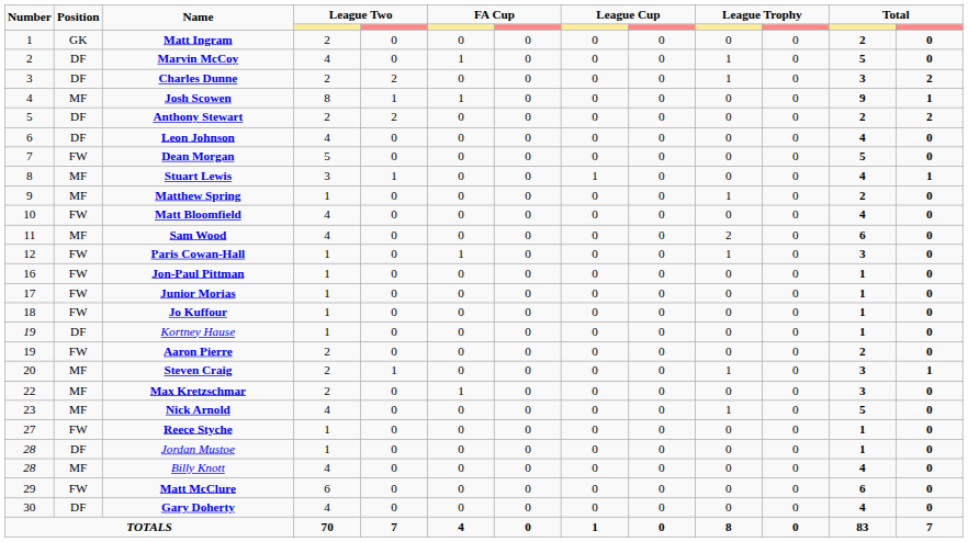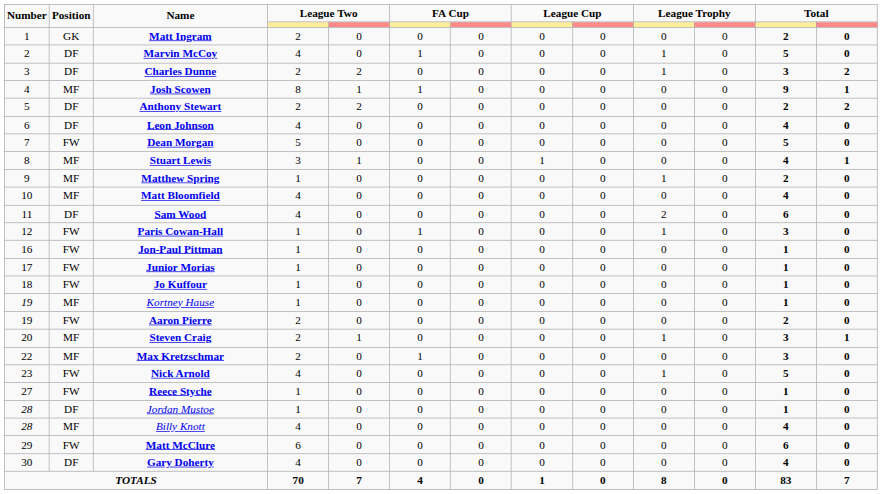 <table class="wikitable" style="text-align:center;">
 <tr style="text-align:center;">
 <td rowspan="2"  style="width:5%; "><strong>Number</strong></td>
 <td rowspan="2"  style="width:5%; "><strong>Position</strong></td>
 <td rowspan="2"  style="width:20%; "><strong>Name</strong></td>
 <td colspan="2"><strong>League Two</strong></td>
 <td colspan="2"><strong>FA Cup</strong></td>
 <td colspan="2"><strong>League Cup</strong></td>
 <td colspan="2"><strong>League Trophy</strong></td>
 <td colspan="2"><strong>Total</strong></td>
 </tr>
 <tr>
 <th style="width:60px; background:#fe9;"></th>
 <th style="width:60px; background:#ff8888;"></th>
 <th style="width:60px; background:#fe9;"></th>
 <th style="width:60px; background:#ff8888;"></th>
 <th style="width:60px; background:#fe9;"></th>
 <th style="width:60px; background:#ff8888;"></th>
 <th style="width:60px; background:#fe9;"></th>
 <th style="width:60px; background:#ff8888;"></th>
 <th style="width:60px; background:#fe9;"></th>
 <th style="width:60px; background:#ff8888;"></th>
 </tr>
 <tr>
 <td>1</td>
 <td>GK</td>
 <td><strong><a href='#'>Matt Ingram</a></strong></td>
 <td>2</td>
 <td>0</td>
 <td>0</td>
 <td>0</td>
 <td>0</td>
 <td>0</td>
 <td>0</td>
 <td>0</td>
 <td><strong>2</strong></td>
 <td><strong>0</strong></td>
 </tr>
 <tr>
 <td>2</td>
 <td>DF</td>
 <td><strong><a href='#'>Marvin McCoy</a></strong></td>
 <td>4</td>
 <td>0</td>
 <td>1</td>
 <td>0</td>
 <td>0</td>
 <td>0</td>
 <td>1</td>
 <td>0</td>
 <td><strong>5</strong></td>
 <td><strong>0</strong></td>
 </tr>
 <tr>
 <td>3</td>
 <td>DF</td>
 <td><strong><a href='#'>Charles Dunne</a></strong></td>
 <td>2</td>
 <td>2</td>
 <td>0</td>
 <td>0</td>
 <td>0</td>
 <td>0</td>
 <td>1</td>
 <td>0</td>
 <td><strong>3</strong></td>
 <td><strong>2</strong></td>
 </tr>
 <tr>
 <td>4</td>
 <td>MF</td>
 <td><strong><a href='#'>Josh Scowen</a></strong></td>
 <td>8</td>
 <td>1</td>
 <td>1</td>
 <td>0</td>
 <td>0</td>
 <td>0</td>
 <td>0</td>
 <td>0</td>
 <td><strong>9</strong></td>
 <td><strong>1</strong></td>
 </tr>
 <tr>
 <td>5</td>
 <td>DF</td>
 <td><strong><a href='#'>Anthony Stewart</a></strong></td>
 <td>2</td>
 <td>2</td>
 <td>0</td>
 <td>0</td>
 <td>0</td>
 <td>0</td>
 <td>0</td>
 <td>0</td>
 <td><strong>2</strong></td>
 <td><strong>2</strong></td>
 </tr>
 <tr>
 <td>6</td>
 <td>DF</td>
 <td><strong><a href='#'>Leon Johnson</a></strong></td>
 <td>4</td>
 <td>0</td>
 <td>0</td>
 <td>0</td>
 <td>0</td>
 <td>0</td>
 <td>0</td>
 <td>0</td>
 <td><strong>4</strong></td>
 <td><strong>0</strong></td>
 </tr>
 <tr>
 <td>7</td>
 <td>FW</td>
 <td><strong><a href='#'>Dean Morgan</a></strong></td>
 <td>5</td>
 <td>0</td>
 <td>0</td>
 <td>0</td>
 <td>0</td>
 <td>0</td>
 <td>0</td>
 <td>0</td>
 <td><strong>5</strong></td>
 <td><strong>0</strong></td>
 </tr>
 <tr>
 <td>8</td>
 <td>MF</td>
 <td><strong><a href='#'>Stuart Lewis</a></strong></td>
 <td>3</td>
 <td>1</td>
 <td>0</td>
 <td>0</td>
 <td>1</td>
 <td>0</td>
 <td>0</td>
 <td>0</td>
 <td><strong>4</strong></td>
 <td><strong>1</strong></td>
 </tr>
 <tr>
 <td>9</td>
 <td>MF</td>
 <td><strong><a href='#'>Matthew Spring</a></strong></td>
 <td>1</td>
 <td>0</td>
 <td>0</td>
 <td>0</td>
 <td>0</td>
 <td>0</td>
 <td>1</td>
 <td>0</td>
 <td><strong>2</strong></td>
 <td><strong>0</strong></td>
 </tr>
 <tr>
 <td>10</td>
-<td>FW</td>
+<td>MF</td>
 <td><strong><a href='#'>Matt Bloomfield</a></strong></td>
 <td>4</td>
 <td>0</td>
 <td>0</td>
 <td>0</td>
 <td>0</td>
 <td>0</td>
 <td>0</td>
 <td>0</td>
 <td><strong>4</strong></td>
 <td><strong>0</strong></td>
 </tr>
 <tr>
 <td>11</td>
-<td>MF</td>
+<td>DF</td>
 <td><strong><a href='#'>Sam Wood</a></strong></td>
 <td>4</td>
 <td>0</td>
 <td>0</td>
 <td>0</td>
 <td>0</td>
 <td>0</td>
 <td>2</td>
 <td>0</td>
 <td><strong>6</strong></td>
 <td><strong>0</strong></td>
 </tr>
 <tr>
 <td>12</td>
 <td>FW</td>
 <td><strong><a href='#'>Paris Cowan-Hall</a></strong></td>
 <td>1</td>
 <td>0</td>
 <td>1</td>
 <td>0</td>
 <td>0</td>
 <td>0</td>
 <td>1</td>
 <td>0</td>
 <td><strong>3</strong></td>
 <td><strong>0</strong></td>
 </tr>
 <tr>
 <td>16</td>
 <td>FW</td>
 <td><strong><a href='#'>Jon-Paul Pittman</a></strong></td>
 <td>1</td>
 <td>0</td>
 <td>0</td>
 <td>0</td>
 <td>0</td>
 <td>0</td>
 <td>0</td>
 <td>0</td>
 <td><strong>1</strong></td>
 <td><strong>0</strong></td>
 </tr>
 <tr>
 <td>17</td>
 <td>FW</td>
 <td><strong><a href='#'>Junior Morias</a></strong></td>
 <td>1</td>
 <td>0</td>
 <td>0</td>
 <td>0</td>
 <td>0</td>
 <td>0</td>
 <td>0</td>
 <td>0</td>
 <td><strong>1</strong></td>
 <td><strong>0</strong></td>
 </tr>
 <tr>
 <td>18</td>
 <td>FW</td>
 <td><strong><a href='#'>Jo Kuffour</a></strong></td>
 <td>1</td>
 <td>0</td>
 <td>0</td>
 <td>0</td>
 <td>0</td>
 <td>0</td>
 <td>0</td>
 <td>0</td>
 <td><strong>1</strong></td>
 <td><strong>0</strong></td>
 </tr>
 <tr>
 <td><em>19</em></td>
-<td>DF</td>
+<td>MF</td>
 <td><em><a href='#'>Kortney Hause</a></em></td>
 <td>1</td>
 <td>0</td>
 <td>0</td>
 <td>0</td>
 <td>0</td>
 <td>0</td>
 <td>0</td>
 <td>0</td>
 <td><strong>1</strong></td>
 <td><strong>0</strong></td>
 </tr>
 <tr>
 <td>19</td>
 <td>FW</td>
 <td><strong><a href='#'>Aaron Pierre</a></strong></td>
 <td>2</td>
 <td>0</td>
 <td>0</td>
 <td>0</td>
 <td>0</td>
 <td>0</td>
 <td>0</td>
 <td>0</td>
 <td><strong>2</strong></td>
 <td><strong>0</strong></td>
 </tr>
 <tr>
 <td>20</td>
 <td>MF</td>
 <td><strong><a href='#'>Steven Craig</a></strong></td>
 <td>2</td>
 <td>1</td>
 <td>0</td>
 <td>0</td>
 <td>0</td>
 <td>0</td>
 <td>1</td>
 <td>0</td>
 <td><strong>3</strong></td>
 <td><strong>1</strong></td>
 </tr>
 <tr>
 <td>22</td>
 <td>MF</td>
 <td><strong><a href='#'>Max Kretzschmar</a></strong></td>
 <td>2</td>
 <td>0</td>
 <td>1</td>
 <td>0</td>
 <td>0</td>
 <td>0</td>
 <td>0</td>
 <td>0</td>
 <td><strong>3</strong></td>
 <td><strong>0</strong></td>
 </tr>
 <tr>
 <td>23</td>
-<td>MF</td>
+<td>FW</td>
 <td><strong><a href='#'>Nick Arnold</a></strong></td>
 <td>4</td>
 <td>0</td>
 <td>0</td>
 <td>0</td>
 <td>0</td>
 <td>0</td>
 <td>1</td>
 <td>0</td>
 <td><strong>5</strong></td>
 <td><strong>0</strong></td>
 </tr>
 <tr>
 <td>27</td>
 <td>FW</td>
 <td><strong><a href='#'>Reece Styche</a></strong></td>
 <td>1</td>
 <td>0</td>
 <td>0</td>
 <td>0</td>
 <td>0</td>
 <td>0</td>
 <td>0</td>
 <td>0</td>
 <td><strong>1</strong></td>
 <td><strong>0</strong></td>
 </tr>
 <tr>
 <td><em>28</em></td>
 <td>DF</td>
 <td><em><a href='#'>Jordan Mustoe</a></em></td>
 <td>1</td>
 <td>0</td>
 <td>0</td>
 <td>0</td>
 <td>0</td>
 <td>0</td>
 <td>0</td>
 <td>0</td>
 <td><strong>1</strong></td>
 <td><strong>0</strong></td>
 </tr>
 <tr>
 <td><em>28</em></td>
 <td>MF</td>
 <td><em><a href='#'>Billy Knott</a></em></td>
 <td>4</td>
 <td>0</td>
 <td>0</td>
 <td>0</td>
 <td>0</td>
 <td>0</td>
 <td>0</td>
 <td>0</td>
 <td><strong>4</strong></td>
 <td><strong>0</strong></td>
 </tr>
 <tr>
 <td>29</td>
 <td>FW</td>
 <td><strong><a href='#'>Matt McClure</a></strong></td>
 <td>6</td>
 <td>0</td>
 <td>0</td>
 <td>0</td>
 <td>0</td>
 <td>0</td>
 <td>0</td>
 <td>0</td>
 <td><strong>6</strong></td>
 <td><strong>0</strong></td>
 </tr>
 <tr>
 <td>30</td>
 <td>DF</td>
 <td><strong><a href='#'>Gary Doherty</a></strong></td>
 <td>4</td>
 <td>0</td>
 <td>0</td>
 <td>0</td>
 <td>0</td>
 <td>0</td>
 <td>0</td>
 <td>0</td>
 <td><strong>4</strong></td>
 <td><strong>0</strong></td>
 </tr>
 <tr>
 <td colspan="3"><strong><em>TOTALS</em></strong></td>
 <td><strong>70</strong></td>
 <td><strong>7</strong></td>
 <td><strong>4</strong></td>
 <td><strong>0</strong></td>
 <td><strong>1</strong></td>
 <td><strong>0</strong></td>
 <td><strong>8</strong></td>
 <td><strong>0</strong></td>
 <td><strong>83</strong></td>
 <td><strong>7</strong></td>
 </tr>
 </table>
